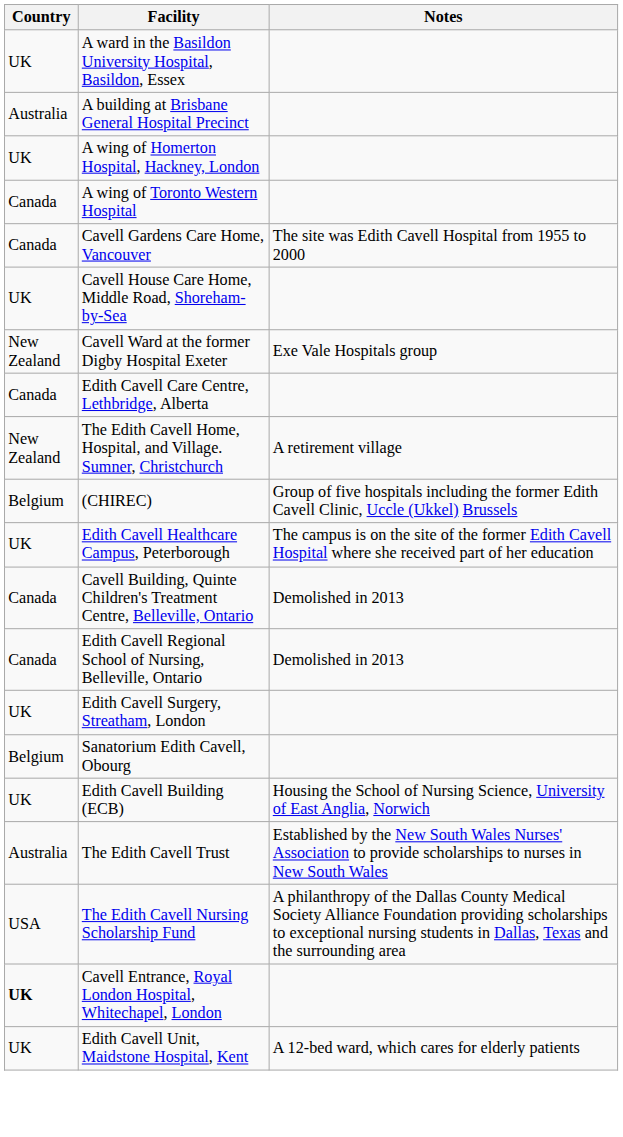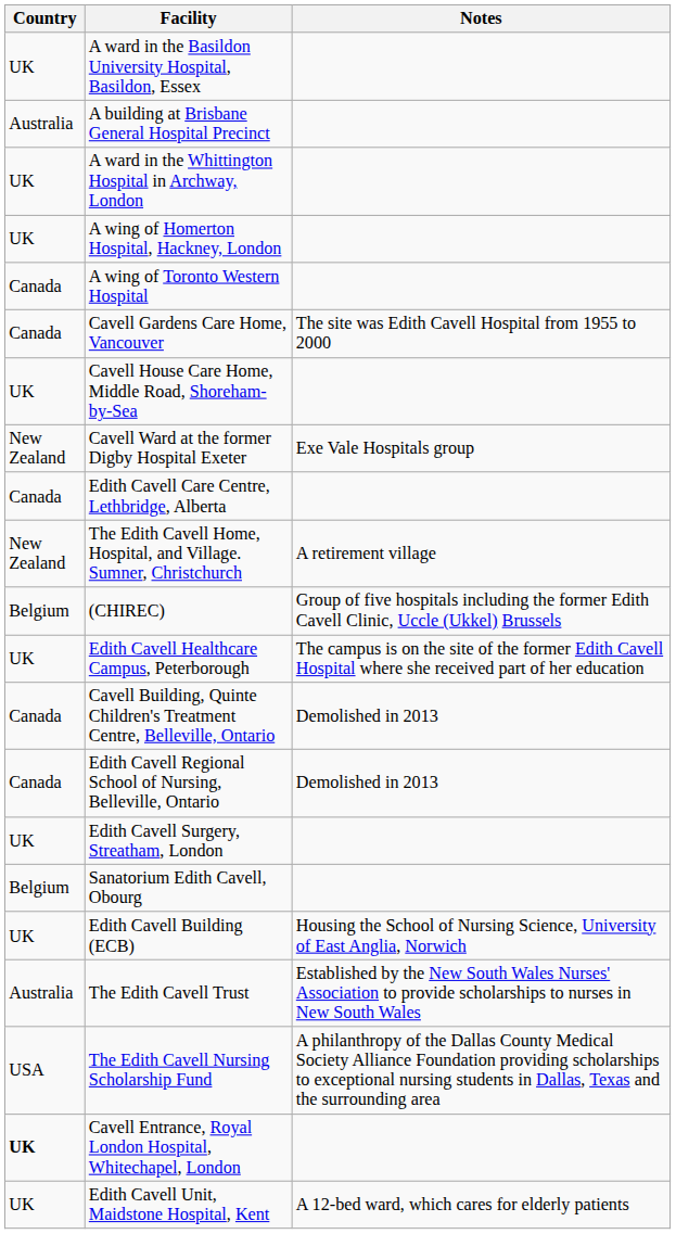 <table class="wikitable sortable">
 <tr>
 <th>Country</th>
 <th>Facility</th>
 <th>Notes</th>
 </tr>
 <tr>
 <td>UK</td>
 <td>A ward in the <a href='#'>Basildon University Hospital</a>, <a href='#'>Basildon</a>, Essex</td>
 <td></td>
 </tr>
 <tr>
 <td>Australia</td>
 <td>A building at <a href='#'>Brisbane General Hospital Precinct</a></td>
+<td></td>
+</tr>
+<tr>
+<td>UK</td>
+<td>A ward in the <a href='#'>Whittington Hospital</a> in <a href='#'>Archway, London</a></td>
 <td></td>
 </tr>
 <tr>
 <td>UK</td>
 <td>A wing of <a href='#'>Homerton Hospital</a>, <a href='#'>Hackney, London</a></td>
 <td></td>
 </tr>
 <tr>
 <td>Canada</td>
 <td>A wing of <a href='#'>Toronto Western Hospital</a></td>
 <td></td>
 </tr>
 <tr>
 <td>Canada</td>
 <td>Cavell Gardens Care Home, <a href='#'>Vancouver</a></td>
 <td>The site was Edith Cavell Hospital from 1955 to 2000</td>
 </tr>
 <tr>
 <td>UK</td>
 <td>Cavell House Care Home, Middle Road, <a href='#'>Shoreham-by-Sea</a></td>
 <td></td>
 </tr>
 <tr>
 <td>New Zealand</td>
 <td>Cavell Ward at the former Digby Hospital Exeter</td>
 <td>Exe Vale Hospitals group</td>
 </tr>
 <tr>
 <td>Canada</td>
 <td>Edith Cavell Care Centre, <a href='#'>Lethbridge</a>, Alberta</td>
 <td></td>
 </tr>
 <tr>
 <td>New Zealand</td>
 <td>The Edith Cavell Home, Hospital, and Village. <a href='#'>Sumner</a>, <a href='#'>Christchurch</a></td>
 <td>A retirement village</td>
 </tr>
 <tr>
 <td>Belgium</td>
 <td> (CHIREC)</td>
 <td>Group of five hospitals including the former Edith Cavell Clinic, <a href='#'>Uccle (Ukkel)</a> <a href='#'>Brussels</a></td>
 </tr>
 <tr>
 <td>UK</td>
 <td><a href='#'>Edith Cavell Healthcare Campus</a>, Peterborough</td>
 <td>The campus is on the site of the former <a href='#'>Edith Cavell Hospital</a> where she received part of her education</td>
 </tr>
 <tr>
 <td>Canada</td>
 <td>Cavell Building, Quinte Children's Treatment Centre, <a href='#'>Belleville, Ontario</a></td>
 <td>Demolished in 2013</td>
 </tr>
 <tr>
 <td>Canada</td>
 <td>Edith Cavell Regional School of Nursing, Belleville, Ontario</td>
 <td>Demolished in 2013</td>
 </tr>
 <tr>
 <td>UK</td>
 <td>Edith Cavell Surgery, <a href='#'>Streatham</a>, London</td>
 <td></td>
 </tr>
 <tr>
 <td>Belgium</td>
 <td>Sanatorium Edith Cavell, Obourg</td>
 <td></td>
 </tr>
 <tr>
 <td>UK</td>
 <td>Edith Cavell Building (ECB)</td>
 <td>Housing the School of Nursing Science, <a href='#'>University of East Anglia</a>, <a href='#'>Norwich</a></td>
 </tr>
 <tr>
 <td>Australia</td>
 <td>The Edith Cavell Trust</td>
 <td>Established by the <a href='#'>New South Wales Nurses' Association</a> to provide scholarships to nurses in <a href='#'>New South Wales</a></td>
 </tr>
 <tr>
 <td>USA</td>
 <td><a href='#'>The Edith Cavell Nursing Scholarship Fund</a></td>
 <td>A philanthropy of the Dallas County Medical Society Alliance Foundation providing scholarships to exceptional nursing students in <a href='#'>Dallas</a>, <a href='#'>Texas</a> and the surrounding area</td>
 </tr>
 <tr>
 <td><strong>UK</strong></td>
 <td>Cavell Entrance, <a href='#'>Royal London Hospital</a>, <a href='#'>Whitechapel</a>, <a href='#'>London</a></td>
 <td></td>
 </tr>
 <tr>
 <td>UK</td>
 <td>Edith Cavell Unit, <a href='#'>Maidstone Hospital</a>, <a href='#'>Kent</a></td>
 <td>A 12-bed ward, which cares for elderly patients</td>
 </tr>
 </table>
